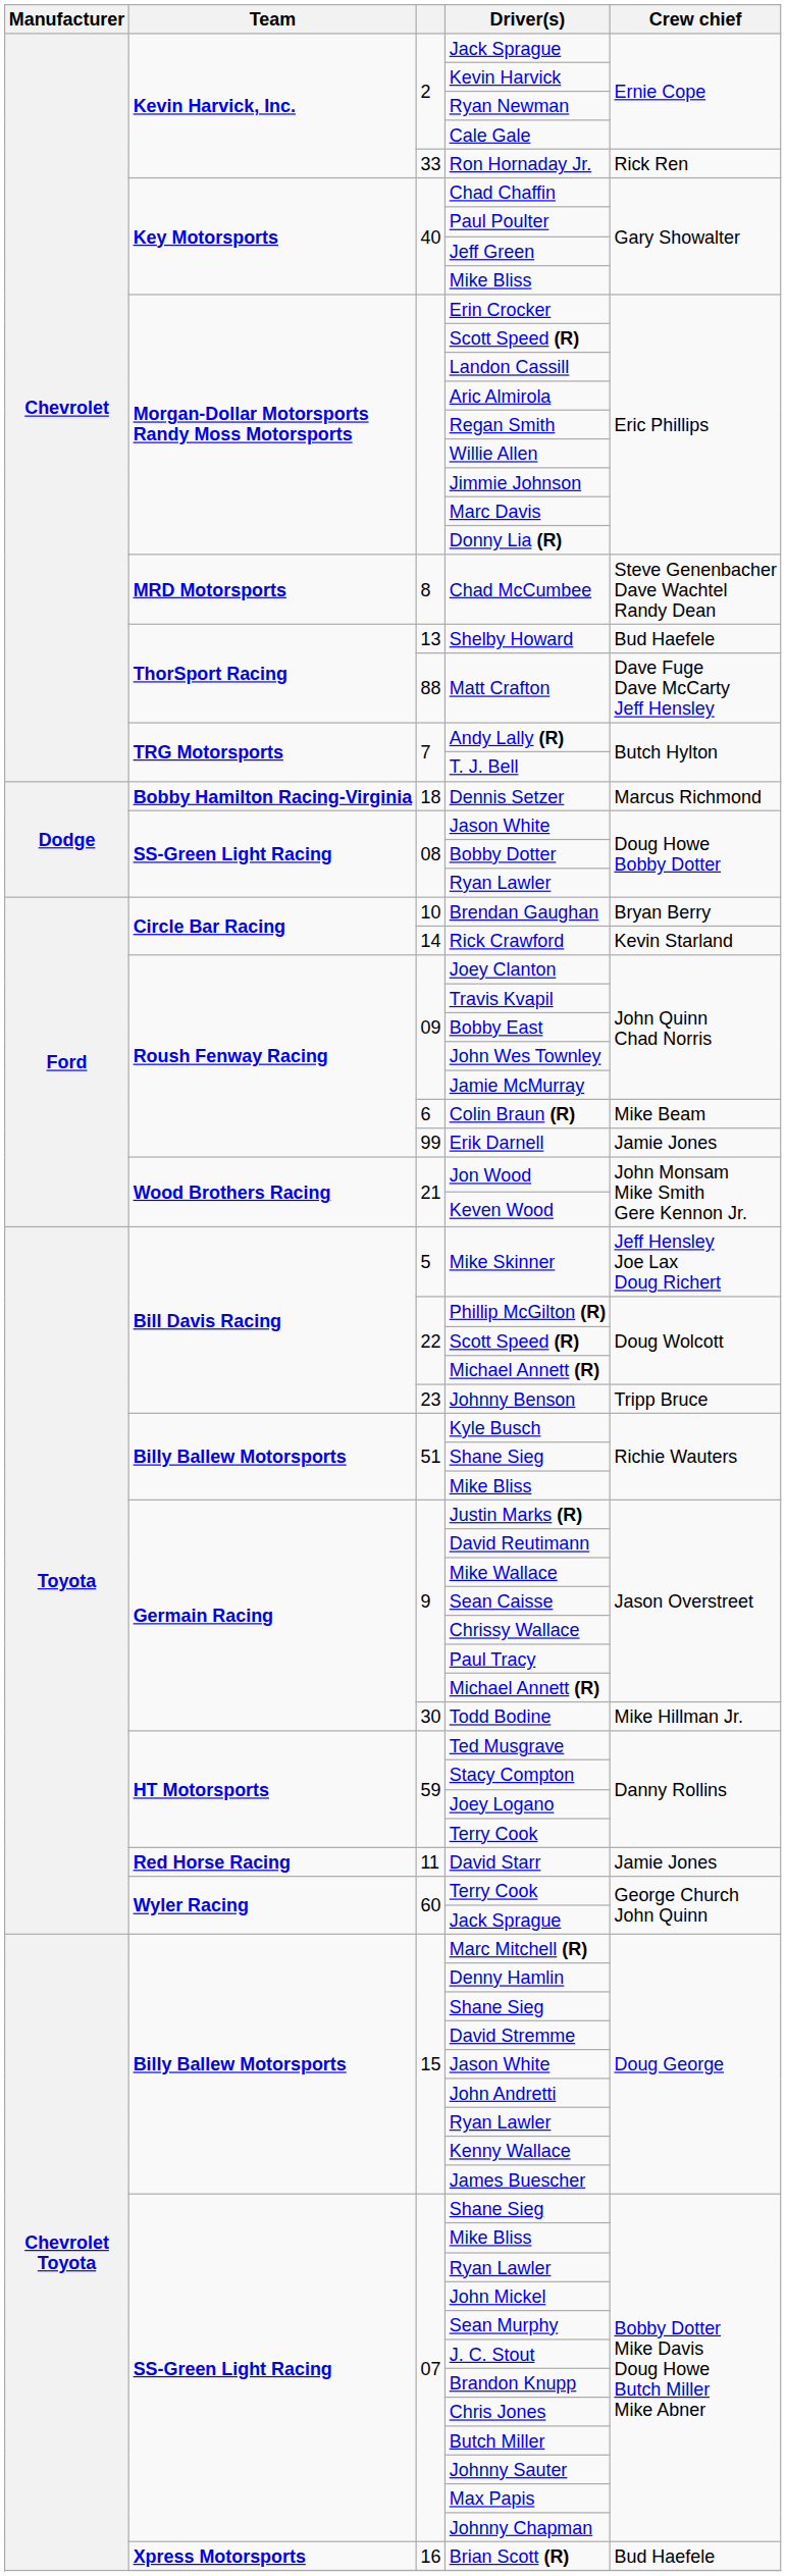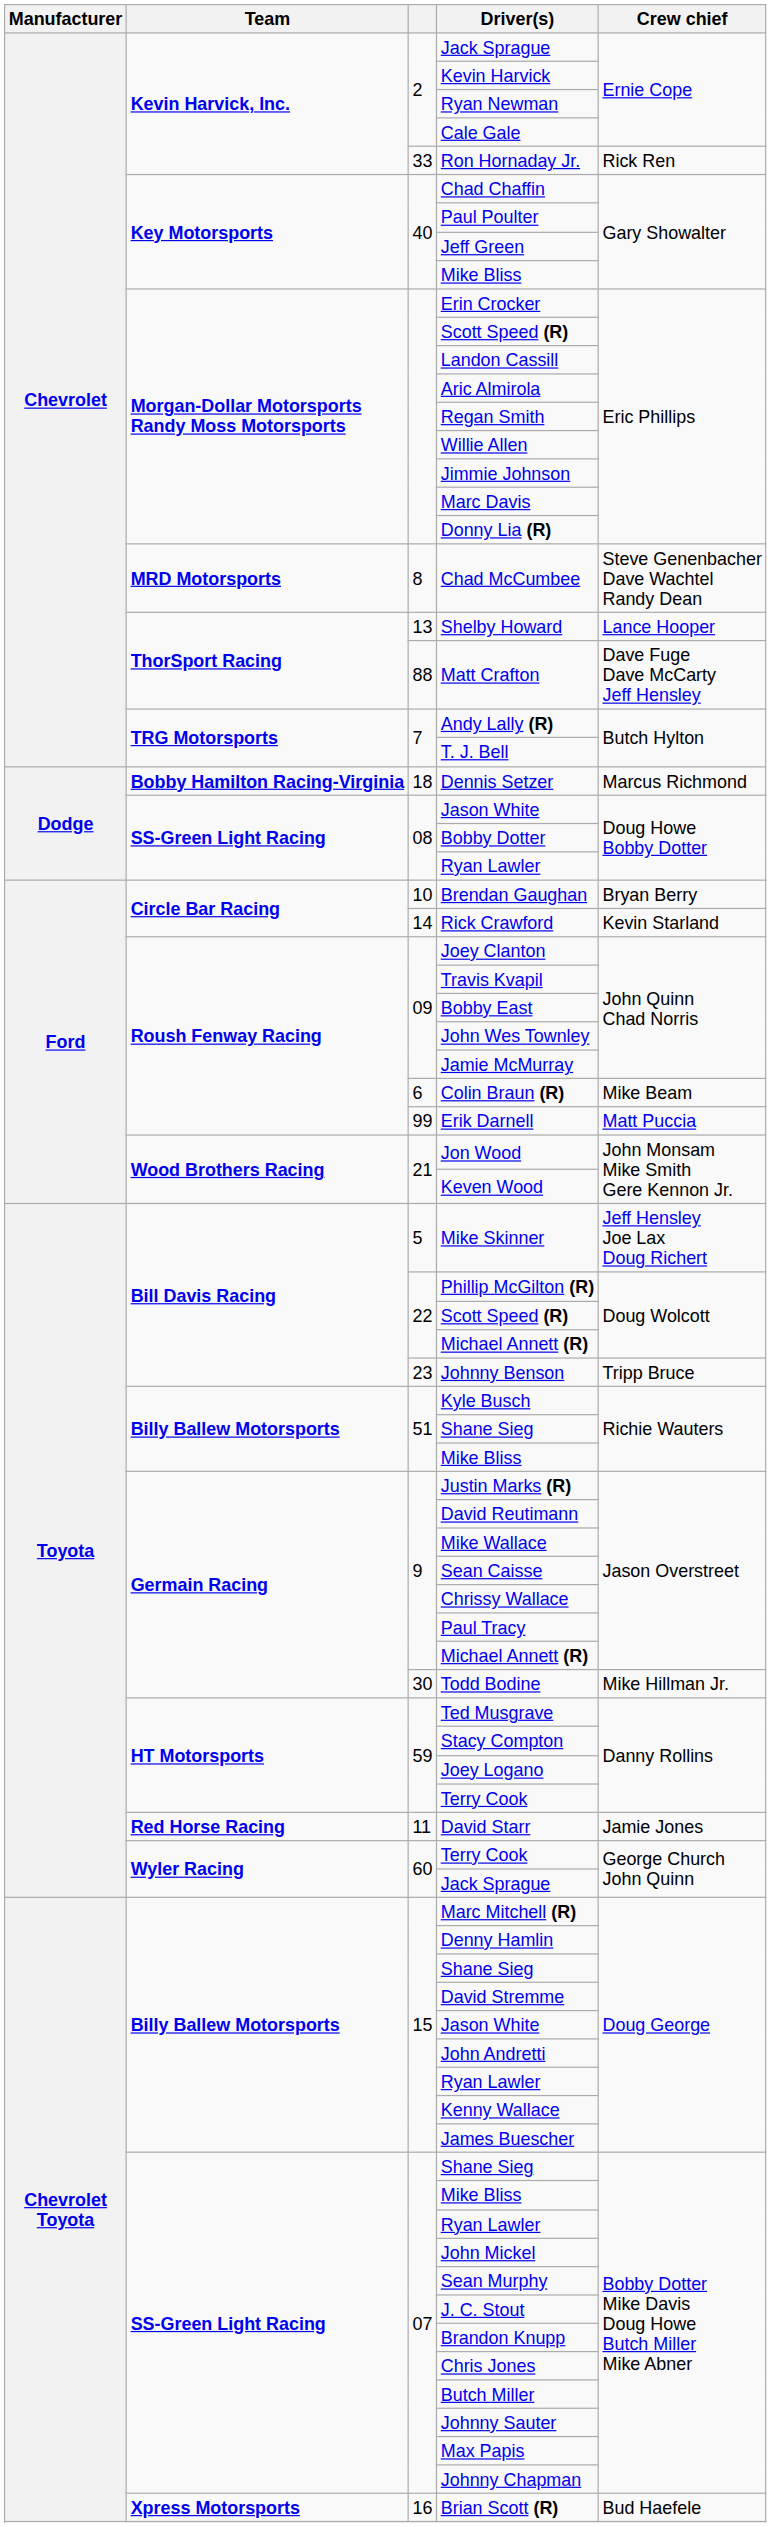 <table class="wikitable" style="font-size: 95%;">
 <tr>
 <th>Manufacturer</th>
 <th>Team</th>
 <th></th>
 <th>Driver(s)</th>
 <th>Crew chief</th>
 </tr>
 <tr>
 <th rowspan=23><a href='#'>Chevrolet</a></th>
 <td rowspan=5><strong><a href='#'>Kevin Harvick, Inc.</a></strong></td>
 <td rowspan=4>2</td>
 <td><a href='#'>Jack Sprague</a> <small></small></td>
 <td rowspan=4><a href='#'>Ernie Cope</a></td>
 </tr>
 <tr>
 <td><a href='#'>Kevin Harvick</a> <small></small></td>
 </tr>
 <tr>
 <td><a href='#'>Ryan Newman</a> <small></small></td>
 </tr>
 <tr>
 <td><a href='#'>Cale Gale</a> <small></small></td>
 </tr>
 <tr>
 <td>33</td>
 <td><a href='#'>Ron Hornaday Jr.</a></td>
 <td>Rick Ren</td>
 </tr>
 <tr>
 <td rowspan=4><strong><a href='#'>Key Motorsports</a></strong></td>
 <td rowspan=4>40</td>
 <td><a href='#'>Chad Chaffin</a> <small></small></td>
 <td rowspan=4>Gary Showalter</td>
 </tr>
 <tr>
 <td><a href='#'>Paul Poulter</a> <small></small></td>
 </tr>
 <tr>
 <td><a href='#'>Jeff Green</a> <small></small></td>
 </tr>
 <tr>
 <td><a href='#'>Mike Bliss</a> <small></small></td>
 </tr>
 <tr>
 <td rowspan=9><strong><a href='#'>Morgan-Dollar Motorsports</a></strong> <small></small> <br> <strong><a href='#'>Randy Moss Motorsports</a></strong> <small></small></td>
 <td rowspan=9> <br> </td>
 <td><a href='#'>Erin Crocker</a> <small></small></td>
 <td rowspan=9>Eric Phillips</td>
 </tr>
 <tr>
 <td><a href='#'>Scott Speed</a> <strong>(R)</strong> <small></small></td>
 </tr>
 <tr>
 <td><a href='#'>Landon Cassill</a> <small></small></td>
 </tr>
 <tr>
 <td><a href='#'>Aric Almirola</a> <small></small></td>
 </tr>
 <tr>
 <td><a href='#'>Regan Smith</a> <small></small></td>
 </tr>
 <tr>
 <td><a href='#'>Willie Allen</a> <small></small></td>
 </tr>
 <tr>
 <td><a href='#'>Jimmie Johnson</a> <small></small></td>
 </tr>
 <tr>
 <td><a href='#'>Marc Davis</a> <small></small></td>
 </tr>
 <tr>
 <td><a href='#'>Donny Lia</a> <strong>(R)</strong> <small></small></td>
 </tr>
 <tr>
 <td><strong><a href='#'>MRD Motorsports</a></strong></td>
 <td>8</td>
 <td><a href='#'>Chad McCumbee</a></td>
 <td>Steve Genenbacher <small></small> <br> Dave Wachtel <small></small> <br> Randy Dean <small></small></td>
 </tr>
 <tr>
 <td rowspan=2><strong><a href='#'>ThorSport Racing</a></strong></td>
 <td>13</td>
 <td><a href='#'>Shelby Howard</a></td>
-<td>Bud Haefele</td>
+<td><a href='#'>Lance Hooper</a></td>
 </tr>
 <tr>
 <td>88</td>
 <td><a href='#'>Matt Crafton</a></td>
 <td>Dave Fuge <small></small> <br> Dave McCarty <small></small> <br> <a href='#'>Jeff Hensley</a> <small></small></td>
 </tr>
 <tr>
 <td rowspan=2><strong><a href='#'>TRG Motorsports</a></strong></td>
 <td rowspan=2>7</td>
 <td><a href='#'>Andy Lally</a> <strong>(R)</strong> <small></small></td>
 <td rowspan=2>Butch Hylton</td>
 </tr>
 <tr>
 <td><a href='#'>T. J. Bell</a> <small></small></td>
 </tr>
 <tr>
 <th rowspan=4><a href='#'>Dodge</a></th>
 <td><strong><a href='#'>Bobby Hamilton Racing-Virginia</a></strong></td>
 <td>18</td>
 <td><a href='#'>Dennis Setzer</a></td>
 <td>Marcus Richmond</td>
 </tr>
 <tr>
 <td rowspan=3><strong><a href='#'>SS-Green Light Racing</a></strong></td>
 <td rowspan=3>08</td>
 <td><a href='#'>Jason White</a> <small></small></td>
 <td rowspan=3>Doug Howe <small></small> <br> <a href='#'>Bobby Dotter</a> <small></small></td>
 </tr>
 <tr>
 <td><a href='#'>Bobby Dotter</a> <small></small></td>
 </tr>
 <tr>
 <td><a href='#'>Ryan Lawler</a> <small></small></td>
 </tr>
 <tr>
 <th rowspan=11><a href='#'>Ford</a></th>
 <td rowspan=2><strong><a href='#'>Circle Bar Racing</a></strong></td>
 <td>10</td>
 <td><a href='#'>Brendan Gaughan</a></td>
 <td>Bryan Berry</td>
 </tr>
 <tr>
 <td>14</td>
 <td><a href='#'>Rick Crawford</a></td>
 <td>Kevin Starland</td>
 </tr>
 <tr>
 <td rowspan=7><strong><a href='#'>Roush Fenway Racing</a></strong></td>
 <td rowspan=5>09</td>
 <td><a href='#'>Joey Clanton</a> <small></small></td>
 <td rowspan=5>John Quinn <small></small> <br> Chad Norris <small></small></td>
 </tr>
 <tr>
 <td><a href='#'>Travis Kvapil</a> <small></small></td>
 </tr>
 <tr>
 <td><a href='#'>Bobby East</a> <small></small></td>
 </tr>
 <tr>
 <td><a href='#'>John Wes Townley</a> <small></small></td>
 </tr>
 <tr>
 <td><a href='#'>Jamie McMurray</a> <small></small></td>
 </tr>
 <tr>
 <td>6</td>
 <td><a href='#'>Colin Braun</a> <strong>(R)</strong></td>
 <td>Mike Beam</td>
 </tr>
 <tr>
 <td>99</td>
 <td><a href='#'>Erik Darnell</a></td>
-<td>Jamie Jones</td>
+<td><a href='#'>Matt Puccia</a></td>
 </tr>
 <tr>
 <td rowspan=2><strong><a href='#'>Wood Brothers Racing</a></strong></td>
 <td rowspan=2>21</td>
 <td><a href='#'>Jon Wood</a> <small></small></td>
 <td rowspan=2>John Monsam <small></small> <br> Mike Smith <small></small> <br> Gere Kennon Jr. <small></small></td>
 </tr>
 <tr>
 <td><a href='#'>Keven Wood</a> <small></small></td>
 </tr>
 <tr>
 <th rowspan=23><a href='#'>Toyota</a></th>
 <td rowspan=5><strong><a href='#'>Bill Davis Racing</a></strong></td>
 <td>5</td>
 <td><a href='#'>Mike Skinner</a></td>
 <td><a href='#'>Jeff Hensley</a> <small></small> <br> Joe Lax <small></small> <br> <a href='#'>Doug Richert</a> <small></small></td>
 </tr>
 <tr>
 <td rowspan=3>22</td>
 <td><a href='#'>Phillip McGilton</a> <strong>(R)</strong> <small></small></td>
 <td rowspan=3>Doug Wolcott</td>
 </tr>
 <tr>
 <td><a href='#'>Scott Speed</a> <strong>(R)</strong> <small></small></td>
 </tr>
 <tr>
 <td><a href='#'>Michael Annett</a> <strong>(R)</strong> <small></small></td>
 </tr>
 <tr>
 <td>23</td>
 <td><a href='#'>Johnny Benson</a></td>
 <td>Tripp Bruce</td>
 </tr>
 <tr>
 <td rowspan=3><strong><a href='#'>Billy Ballew Motorsports</a></strong></td>
 <td rowspan=3>51</td>
 <td><a href='#'>Kyle Busch</a> <small></small></td>
 <td rowspan=3>Richie Wauters</td>
 </tr>
 <tr>
 <td><a href='#'>Shane Sieg</a> <small></small></td>
 </tr>
 <tr>
 <td><a href='#'>Mike Bliss</a> <small></small></td>
 </tr>
 <tr>
 <td rowspan=8><strong><a href='#'>Germain Racing</a></strong></td>
 <td rowspan=7>9</td>
 <td><a href='#'>Justin Marks</a> <strong>(R)</strong> <small></small></td>
 <td rowspan=7>Jason Overstreet</td>
 </tr>
 <tr>
 <td><a href='#'>David Reutimann</a> <small></small></td>
 </tr>
 <tr>
 <td><a href='#'>Mike Wallace</a> <small></small></td>
 </tr>
 <tr>
 <td><a href='#'>Sean Caisse</a> <small></small></td>
 </tr>
 <tr>
 <td><a href='#'>Chrissy Wallace</a> <small></small></td>
 </tr>
 <tr>
 <td><a href='#'>Paul Tracy</a> <small></small></td>
 </tr>
 <tr>
 <td><a href='#'>Michael Annett</a> <strong>(R)</strong> <small></small></td>
 </tr>
 <tr>
 <td>30</td>
 <td><a href='#'>Todd Bodine</a></td>
 <td>Mike Hillman Jr.</td>
 </tr>
 <tr>
 <td rowspan=4><strong><a href='#'>HT Motorsports</a></strong></td>
 <td rowspan=4>59</td>
 <td><a href='#'>Ted Musgrave</a> <small></small></td>
 <td rowspan=4>Danny Rollins</td>
 </tr>
 <tr>
 <td><a href='#'>Stacy Compton</a> <small></small></td>
 </tr>
 <tr>
 <td><a href='#'>Joey Logano</a> <small></small></td>
 </tr>
 <tr>
 <td><a href='#'>Terry Cook</a> <small></small></td>
 </tr>
 <tr>
 <td><strong><a href='#'>Red Horse Racing</a></strong></td>
 <td>11</td>
 <td><a href='#'>David Starr</a></td>
 <td>Jamie Jones</td>
 </tr>
 <tr>
 <td rowspan=2><strong><a href='#'>Wyler Racing</a></strong></td>
 <td rowspan=2>60</td>
 <td><a href='#'>Terry Cook</a> <small></small></td>
 <td rowspan=2>George Church <small></small> <br> John Quinn <small></small></td>
 </tr>
 <tr>
 <td><a href='#'>Jack Sprague</a> <small></small></td>
 </tr>
 <tr>
 <th rowspan=25><a href='#'>Chevrolet</a> <br> <a href='#'>Toyota</a></th>
 <td rowspan=9><strong><a href='#'>Billy Ballew Motorsports</a></strong></td>
 <td rowspan=9>15</td>
 <td><a href='#'>Marc Mitchell</a> <strong>(R)</strong> <small></small></td>
 <td rowspan=9><a href='#'>Doug George</a></td>
 </tr>
 <tr>
 <td><a href='#'>Denny Hamlin</a> <small></small></td>
 </tr>
 <tr>
 <td><a href='#'>Shane Sieg</a> <small></small></td>
 </tr>
 <tr>
 <td><a href='#'>David Stremme</a> <small></small></td>
 </tr>
 <tr>
 <td><a href='#'>Jason White</a> <small></small></td>
 </tr>
 <tr>
 <td><a href='#'>John Andretti</a> <small></small></td>
 </tr>
 <tr>
 <td><a href='#'>Ryan Lawler</a> <small></small></td>
 </tr>
 <tr>
 <td><a href='#'>Kenny Wallace</a> <small></small></td>
 </tr>
 <tr>
 <td><a href='#'>James Buescher</a> <small></small></td>
 </tr>
 <tr>
 <td rowspan=12><strong><a href='#'>SS-Green Light Racing</a></strong></td>
 <td rowspan=12>07</td>
 <td><a href='#'>Shane Sieg</a> <small></small></td>
 <td rowspan=12><a href='#'>Bobby Dotter</a> <small></small> <br> Mike Davis <small></small> <br> Doug Howe <small></small> <br> <a href='#'>Butch Miller</a> <small></small> <br> Mike Abner <small></small></td>
 </tr>
 <tr>
 <td><a href='#'>Mike Bliss</a> <small></small></td>
 </tr>
 <tr>
 <td><a href='#'>Ryan Lawler</a> <small></small></td>
 </tr>
 <tr>
 <td><a href='#'>John Mickel</a> <small></small></td>
 </tr>
 <tr>
 <td><a href='#'>Sean Murphy</a> <small></small></td>
 </tr>
 <tr>
 <td><a href='#'>J. C. Stout</a> <small></small></td>
 </tr>
 <tr>
 <td><a href='#'>Brandon Knupp</a> <small></small></td>
 </tr>
 <tr>
 <td><a href='#'>Chris Jones</a> <small></small></td>
 </tr>
 <tr>
 <td><a href='#'>Butch Miller</a> <small></small></td>
 </tr>
 <tr>
 <td><a href='#'>Johnny Sauter</a> <small></small></td>
 </tr>
 <tr>
 <td><a href='#'>Max Papis</a> <small></small></td>
 </tr>
 <tr>
 <td><a href='#'>Johnny Chapman</a> <small></small></td>
 </tr>
 <tr>
 <td><strong><a href='#'>Xpress Motorsports</a></strong></td>
 <td>16</td>
 <td><a href='#'>Brian Scott</a> <strong>(R)</strong></td>
 <td>Bud Haefele</td>
 </tr>
 <tr>
 </tr>
 </table>
